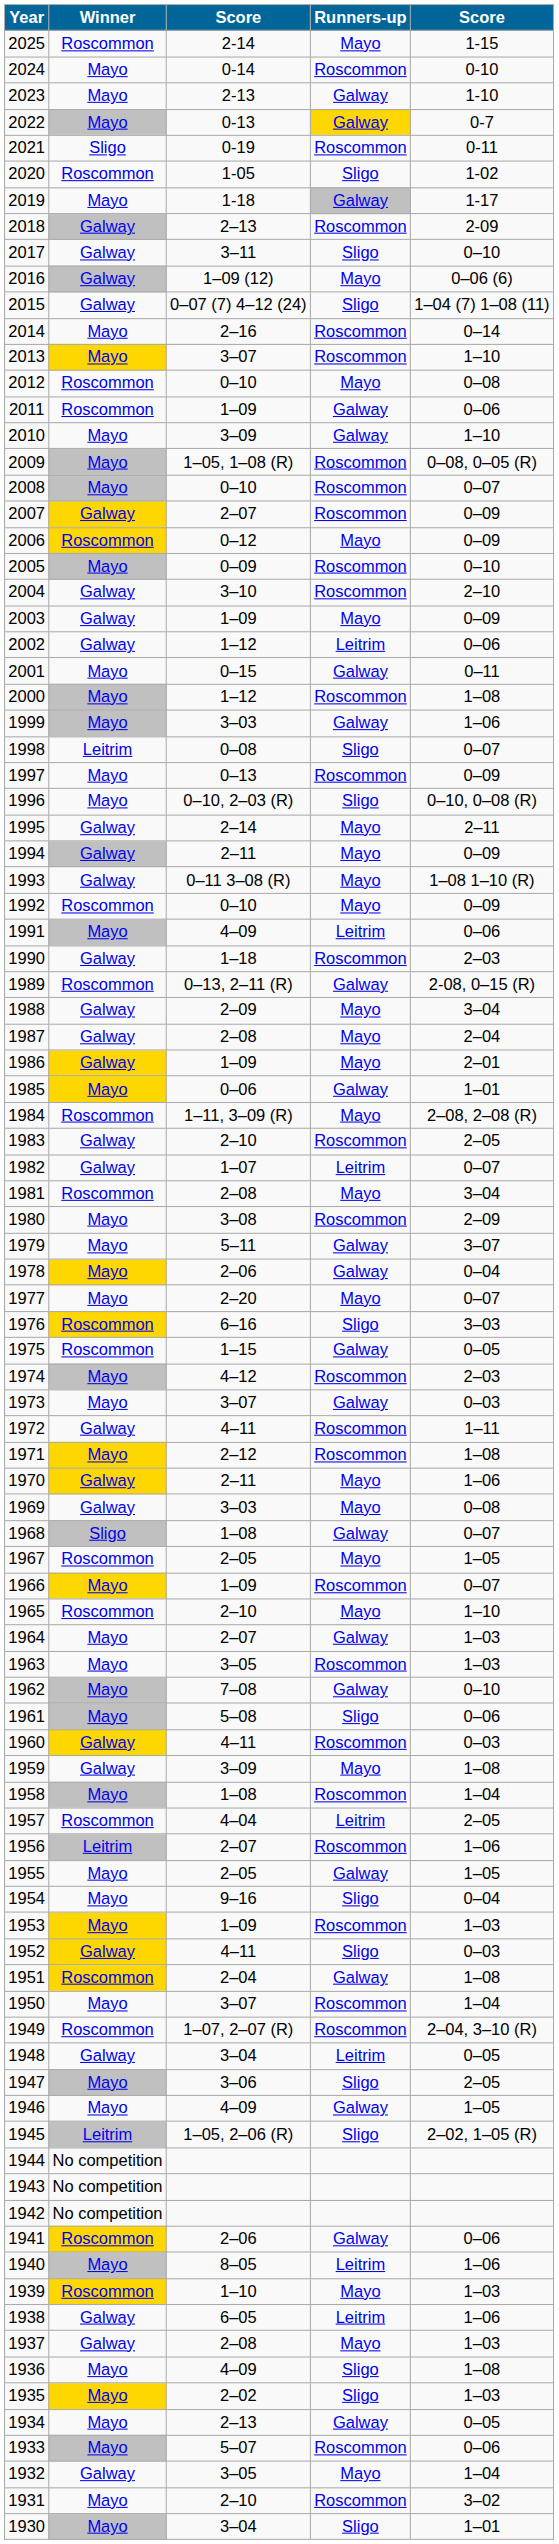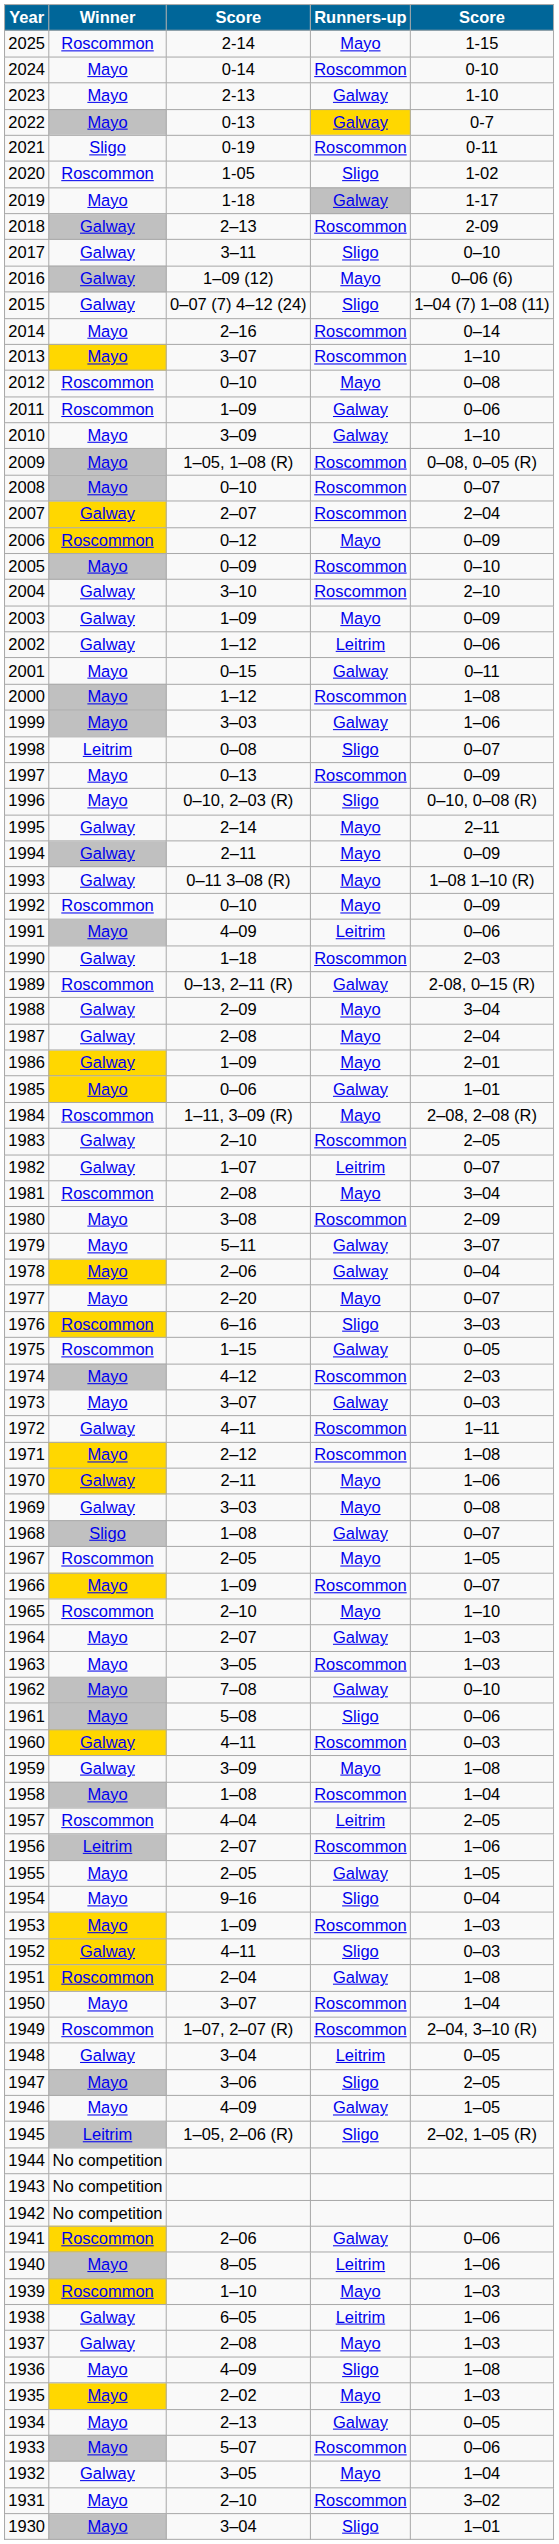 <table class="wikitable" style="text-align:center;">
 <tr>
 <th style="background:#069; color:white;">Year</th>
 <th style="background:#069; color:white;">Winner</th>
 <th style="background:#069; color:white;">Score</th>
 <th style="background:#069; color:white;">Runners-up</th>
 <th style="background:#069; color:white;">Score</th>
 </tr>
 <tr>
 <td>2025</td>
 <td><a href='#'>Roscommon</a></td>
 <td>2-14</td>
 <td><a href='#'>Mayo</a></td>
 <td>1-15</td>
 </tr>
 <tr>
 <td>2024</td>
 <td><a href='#'>Mayo</a></td>
 <td>0-14</td>
 <td><a href='#'>Roscommon</a></td>
 <td>0-10</td>
 </tr>
 <tr>
 <td>2023</td>
 <td><a href='#'>Mayo</a></td>
 <td>2-13</td>
 <td><a href='#'>Galway</a></td>
 <td>1-10</td>
 </tr>
 <tr>
 <td>2022</td>
 <td bgcolor=silver><a href='#'>Mayo</a></td>
 <td>0-13</td>
 <td style="background-color:#FFD700"><a href='#'>Galway</a></td>
 <td>0-7</td>
 </tr>
 <tr>
 <td>2021</td>
 <td><a href='#'>Sligo</a></td>
 <td>0-19</td>
 <td><a href='#'>Roscommon</a></td>
 <td>0-11</td>
 </tr>
 <tr>
 <td>2020</td>
 <td><a href='#'>Roscommon</a></td>
 <td>1-05</td>
 <td><a href='#'>Sligo</a></td>
 <td>1-02</td>
 </tr>
 <tr>
 <td>2019</td>
 <td><a href='#'>Mayo</a></td>
 <td>1-18</td>
 <td bgcolor=silver><a href='#'>Galway</a></td>
 <td>1-17</td>
 </tr>
 <tr>
 <td>2018</td>
 <td bgcolor=silver><a href='#'>Galway</a></td>
 <td>2–13</td>
 <td><a href='#'>Roscommon</a></td>
 <td>2-09</td>
 </tr>
 <tr>
 <td>2017</td>
 <td><a href='#'>Galway</a></td>
 <td>3–11</td>
 <td><a href='#'>Sligo</a></td>
 <td>0–10</td>
 </tr>
 <tr>
 <td>2016</td>
 <td bgcolor=silver><a href='#'>Galway</a></td>
 <td>1–09 (12)</td>
 <td><a href='#'>Mayo</a></td>
 <td>0–06 (6)</td>
 </tr>
 <tr>
 <td>2015</td>
 <td><a href='#'>Galway</a></td>
 <td>0–07 (7) 4–12 (24)</td>
 <td><a href='#'>Sligo</a></td>
 <td>1–04 (7) 1–08 (11)</td>
 </tr>
 <tr>
 <td>2014</td>
 <td><a href='#'>Mayo</a></td>
 <td>2–16</td>
 <td><a href='#'>Roscommon</a></td>
 <td>0–14</td>
 </tr>
 <tr>
 <td>2013</td>
 <td style="background-color:#FFD700"><a href='#'>Mayo</a></td>
 <td>3–07</td>
 <td><a href='#'>Roscommon</a></td>
 <td>1–10</td>
 </tr>
 <tr>
 <td>2012</td>
 <td><a href='#'>Roscommon</a></td>
 <td>0–10</td>
 <td><a href='#'>Mayo</a></td>
 <td>0–08</td>
 </tr>
 <tr>
 <td>2011</td>
 <td><a href='#'>Roscommon</a></td>
 <td>1–09</td>
 <td><a href='#'>Galway</a></td>
 <td>0–06</td>
 </tr>
 <tr>
 <td>2010</td>
 <td><a href='#'>Mayo</a></td>
 <td>3–09</td>
 <td><a href='#'>Galway</a></td>
 <td>1–10</td>
 </tr>
 <tr>
 <td>2009</td>
 <td style="background:silver;"><a href='#'>Mayo</a></td>
 <td>1–05, 1–08 (R)</td>
 <td><a href='#'>Roscommon</a></td>
 <td>0–08, 0–05 (R)</td>
 </tr>
 <tr>
 <td>2008</td>
 <td style="background:silver;"><a href='#'>Mayo</a></td>
 <td>0–10</td>
 <td><a href='#'>Roscommon</a></td>
 <td>0–07</td>
 </tr>
 <tr>
 <td>2007</td>
 <td style="background-color:#FFD700"><a href='#'>Galway</a></td>
 <td>2–07</td>
 <td><a href='#'>Roscommon</a></td>
-<td>0–09</td>
+<td>2–04</td>
 </tr>
 <tr>
 <td>2006</td>
 <td style="background-color:#FFD700"><a href='#'>Roscommon</a></td>
 <td>0–12</td>
 <td><a href='#'>Mayo</a></td>
 <td>0–09</td>
 </tr>
 <tr>
 <td>2005</td>
 <td style="background:silver;"><a href='#'>Mayo</a></td>
 <td>0–09</td>
 <td><a href='#'>Roscommon</a></td>
 <td>0–10</td>
 </tr>
 <tr>
 <td>2004</td>
 <td><a href='#'>Galway</a></td>
 <td>3–10</td>
 <td><a href='#'>Roscommon</a></td>
 <td>2–10</td>
 </tr>
 <tr>
 <td>2003</td>
 <td><a href='#'>Galway</a></td>
 <td>1–09</td>
 <td><a href='#'>Mayo</a></td>
 <td>0–09</td>
 </tr>
 <tr>
 <td>2002</td>
 <td><a href='#'>Galway</a></td>
 <td>1–12</td>
 <td><a href='#'>Leitrim</a></td>
 <td>0–06</td>
 </tr>
 <tr>
 <td>2001</td>
 <td><a href='#'>Mayo</a></td>
 <td>0–15</td>
 <td><a href='#'>Galway</a></td>
 <td>0–11</td>
 </tr>
 <tr>
 <td>2000</td>
 <td style="background:silver;"><a href='#'>Mayo</a></td>
 <td>1–12</td>
 <td><a href='#'>Roscommon</a></td>
 <td>1–08</td>
 </tr>
 <tr>
 <td>1999</td>
 <td style="background:silver;"><a href='#'>Mayo</a></td>
 <td>3–03</td>
 <td><a href='#'>Galway</a></td>
 <td>1–06</td>
 </tr>
 <tr>
 <td>1998</td>
 <td><a href='#'>Leitrim</a></td>
 <td>0–08</td>
 <td><a href='#'>Sligo</a></td>
 <td>0–07</td>
 </tr>
 <tr>
 <td>1997</td>
 <td><a href='#'>Mayo</a></td>
 <td>0–13</td>
 <td><a href='#'>Roscommon</a></td>
 <td>0–09</td>
 </tr>
 <tr>
 <td>1996</td>
 <td><a href='#'>Mayo</a></td>
 <td>0–10, 2–03 (R)</td>
 <td><a href='#'>Sligo</a></td>
 <td>0–10, 0–08 (R)</td>
 </tr>
 <tr>
 <td>1995</td>
 <td><a href='#'>Galway</a></td>
 <td>2–14</td>
 <td><a href='#'>Mayo</a></td>
 <td>2–11</td>
 </tr>
 <tr>
 <td>1994</td>
 <td style="background:silver;"><a href='#'>Galway</a></td>
 <td>2–11</td>
 <td><a href='#'>Mayo</a></td>
 <td>0–09</td>
 </tr>
 <tr>
 <td>1993</td>
 <td><a href='#'>Galway</a></td>
 <td>0–11 3–08 (R)</td>
 <td><a href='#'>Mayo</a></td>
 <td>1–08 1–10 (R)</td>
 </tr>
 <tr>
 <td>1992</td>
 <td><a href='#'>Roscommon</a></td>
 <td>0–10</td>
 <td><a href='#'>Mayo</a></td>
 <td>0–09</td>
 </tr>
 <tr>
 <td>1991</td>
 <td style="background:silver;"><a href='#'>Mayo</a></td>
 <td>4–09</td>
 <td><a href='#'>Leitrim</a></td>
 <td>0–06</td>
 </tr>
 <tr>
 <td>1990</td>
 <td><a href='#'>Galway</a></td>
 <td>1–18</td>
 <td><a href='#'>Roscommon</a></td>
 <td>2–03</td>
 </tr>
 <tr>
 <td>1989</td>
 <td><a href='#'>Roscommon</a></td>
 <td>0–13, 2–11 (R)</td>
 <td><a href='#'>Galway</a></td>
 <td>2-08, 0–15 (R)</td>
 </tr>
 <tr>
 <td>1988</td>
 <td><a href='#'>Galway</a></td>
 <td>2–09</td>
 <td><a href='#'>Mayo</a></td>
 <td>3–04</td>
 </tr>
 <tr>
 <td>1987</td>
 <td><a href='#'>Galway</a></td>
 <td>2–08</td>
 <td><a href='#'>Mayo</a></td>
 <td>2–04</td>
 </tr>
 <tr>
 <td>1986</td>
 <td style="background-color:#FFD700"><a href='#'>Galway</a></td>
 <td>1–09</td>
 <td><a href='#'>Mayo</a></td>
 <td>2–01</td>
 </tr>
 <tr>
 <td>1985</td>
 <td style="background-color:#FFD700"><a href='#'>Mayo</a></td>
 <td>0–06</td>
 <td><a href='#'>Galway</a></td>
 <td>1–01</td>
 </tr>
 <tr>
 <td>1984</td>
 <td><a href='#'>Roscommon</a></td>
 <td>1–11, 3–09 (R)</td>
 <td><a href='#'>Mayo</a></td>
 <td>2–08, 2–08 (R)</td>
 </tr>
 <tr>
 <td>1983</td>
 <td><a href='#'>Galway</a></td>
 <td>2–10</td>
 <td><a href='#'>Roscommon</a></td>
 <td>2–05</td>
 </tr>
 <tr>
 <td>1982</td>
 <td><a href='#'>Galway</a></td>
 <td>1–07</td>
 <td><a href='#'>Leitrim</a></td>
 <td>0–07</td>
 </tr>
 <tr>
 <td>1981</td>
 <td><a href='#'>Roscommon</a></td>
 <td>2–08</td>
 <td><a href='#'>Mayo</a></td>
 <td>3–04</td>
 </tr>
 <tr>
 <td>1980</td>
 <td><a href='#'>Mayo</a></td>
 <td>3–08</td>
 <td><a href='#'>Roscommon</a></td>
 <td>2–09</td>
 </tr>
 <tr>
 <td>1979</td>
 <td><a href='#'>Mayo</a></td>
 <td>5–11</td>
 <td><a href='#'>Galway</a></td>
 <td>3–07</td>
 </tr>
 <tr>
 <td>1978</td>
 <td style="background-color:#FFD700"><a href='#'>Mayo</a></td>
 <td>2–06</td>
 <td><a href='#'>Galway</a></td>
 <td>0–04</td>
 </tr>
 <tr>
 <td>1977</td>
 <td><a href='#'>Mayo</a></td>
 <td>2–20</td>
 <td><a href='#'>Mayo</a></td>
 <td>0–07</td>
 </tr>
 <tr>
 <td>1976</td>
 <td style="background-color:#FFD700"><a href='#'>Roscommon</a></td>
 <td>6–16</td>
 <td><a href='#'>Sligo</a></td>
 <td>3–03</td>
 </tr>
 <tr>
 <td>1975</td>
 <td><a href='#'>Roscommon</a></td>
 <td>1–15</td>
 <td><a href='#'>Galway</a></td>
 <td>0–05</td>
 </tr>
 <tr>
 <td>1974</td>
 <td style="background:silver;"><a href='#'>Mayo</a></td>
 <td>4–12</td>
 <td><a href='#'>Roscommon</a></td>
 <td>2–03</td>
 </tr>
 <tr>
 <td>1973</td>
 <td><a href='#'>Mayo</a></td>
 <td>3–07</td>
 <td><a href='#'>Galway</a></td>
 <td>0–03</td>
 </tr>
 <tr>
 <td>1972</td>
 <td><a href='#'>Galway</a></td>
 <td>4–11</td>
 <td><a href='#'>Roscommon</a></td>
 <td>1–11</td>
 </tr>
 <tr>
 <td>1971</td>
 <td style="background-color:#FFD700"><a href='#'>Mayo</a></td>
 <td>2–12</td>
 <td><a href='#'>Roscommon</a></td>
 <td>1–08</td>
 </tr>
 <tr>
 <td>1970</td>
 <td style="background-color:#FFD700"><a href='#'>Galway</a></td>
 <td>2–11</td>
 <td><a href='#'>Mayo</a></td>
 <td>1–06</td>
 </tr>
 <tr>
 <td>1969</td>
 <td><a href='#'>Galway</a></td>
 <td>3–03</td>
 <td><a href='#'>Mayo</a></td>
 <td>0–08</td>
 </tr>
 <tr>
 <td>1968</td>
 <td style="background:silver;"><a href='#'>Sligo</a></td>
 <td>1–08</td>
 <td><a href='#'>Galway</a></td>
 <td>0–07</td>
 </tr>
 <tr>
 <td>1967</td>
 <td><a href='#'>Roscommon</a></td>
 <td>2–05</td>
 <td><a href='#'>Mayo</a></td>
 <td>1–05</td>
 </tr>
 <tr>
 <td>1966</td>
 <td style="background-color:#FFD700"><a href='#'>Mayo</a></td>
 <td>1–09</td>
 <td><a href='#'>Roscommon</a></td>
 <td>0–07</td>
 </tr>
 <tr>
 <td>1965</td>
 <td><a href='#'>Roscommon</a></td>
 <td>2–10</td>
 <td><a href='#'>Mayo</a></td>
 <td>1–10</td>
 </tr>
 <tr>
 <td>1964</td>
 <td><a href='#'>Mayo</a></td>
 <td>2–07</td>
 <td><a href='#'>Galway</a></td>
 <td>1–03</td>
 </tr>
 <tr>
 <td>1963</td>
 <td><a href='#'>Mayo</a></td>
 <td>3–05</td>
 <td><a href='#'>Roscommon</a></td>
 <td>1–03</td>
 </tr>
 <tr>
 <td>1962</td>
 <td style="background:silver;"><a href='#'>Mayo</a></td>
 <td>7–08</td>
 <td><a href='#'>Galway</a></td>
 <td>0–10</td>
 </tr>
 <tr>
 <td>1961</td>
 <td style="background:silver;"><a href='#'>Mayo</a></td>
 <td>5–08</td>
 <td><a href='#'>Sligo</a></td>
 <td>0–06</td>
 </tr>
 <tr>
 <td>1960</td>
 <td style="background-color:#FFD700"><a href='#'>Galway</a></td>
 <td>4–11</td>
 <td><a href='#'>Roscommon</a></td>
 <td>0–03</td>
 </tr>
 <tr>
 <td>1959</td>
 <td><a href='#'>Galway</a></td>
 <td>3–09</td>
 <td><a href='#'>Mayo</a></td>
 <td>1–08</td>
 </tr>
 <tr>
 <td>1958</td>
 <td style="background:silver;"><a href='#'>Mayo</a></td>
 <td>1–08</td>
 <td><a href='#'>Roscommon</a></td>
 <td>1–04</td>
 </tr>
 <tr>
 <td>1957</td>
 <td><a href='#'>Roscommon</a></td>
 <td>4–04</td>
 <td><a href='#'>Leitrim</a></td>
 <td>2–05</td>
 </tr>
 <tr>
 <td>1956</td>
 <td style="background:silver;"><a href='#'>Leitrim</a></td>
 <td>2–07</td>
 <td><a href='#'>Roscommon</a></td>
 <td>1–06</td>
 </tr>
 <tr>
 <td>1955</td>
 <td><a href='#'>Mayo</a></td>
 <td>2–05</td>
 <td><a href='#'>Galway</a></td>
 <td>1–05</td>
 </tr>
 <tr>
 <td>1954</td>
 <td><a href='#'>Mayo</a></td>
 <td>9–16</td>
 <td><a href='#'>Sligo</a></td>
 <td>0–04</td>
 </tr>
 <tr>
 <td>1953</td>
 <td style="background-color:#FFD700"><a href='#'>Mayo</a></td>
 <td>1–09</td>
 <td><a href='#'>Roscommon</a></td>
 <td>1–03</td>
 </tr>
 <tr>
 <td>1952</td>
 <td style="background-color:#FFD700"><a href='#'>Galway</a></td>
 <td>4–11</td>
 <td><a href='#'>Sligo</a></td>
 <td>0–03</td>
 </tr>
 <tr>
 <td>1951</td>
 <td style="background-color:#FFD700"><a href='#'>Roscommon</a></td>
 <td>2–04</td>
 <td><a href='#'>Galway</a></td>
 <td>1–08</td>
 </tr>
 <tr>
 <td>1950</td>
 <td><a href='#'>Mayo</a></td>
 <td>3–07</td>
 <td><a href='#'>Roscommon</a></td>
 <td>1–04</td>
 </tr>
 <tr>
 <td>1949</td>
 <td><a href='#'>Roscommon</a></td>
 <td>1–07, 2–07 (R)</td>
 <td><a href='#'>Roscommon</a></td>
 <td>2–04, 3–10 (R)</td>
 </tr>
 <tr>
 <td>1948</td>
 <td><a href='#'>Galway</a></td>
 <td>3–04</td>
 <td><a href='#'>Leitrim</a></td>
 <td>0–05</td>
 </tr>
 <tr>
 <td>1947</td>
 <td style="background:silver;"><a href='#'>Mayo</a></td>
 <td>3–06</td>
 <td><a href='#'>Sligo</a></td>
 <td>2–05</td>
 </tr>
 <tr>
 <td>1946</td>
 <td><a href='#'>Mayo</a></td>
 <td>4–09</td>
 <td><a href='#'>Galway</a></td>
 <td>1–05</td>
 </tr>
 <tr>
 <td>1945</td>
 <td style="background:silver;"><a href='#'>Leitrim</a></td>
 <td>1–05, 2–06 (R)</td>
 <td><a href='#'>Sligo</a></td>
 <td>2–02, 1–05 (R)</td>
 </tr>
 <tr>
 <td>1944</td>
 <td>No competition</td>
 <td></td>
 <td></td>
 <td></td>
 </tr>
 <tr>
 <td>1943</td>
 <td>No competition</td>
 <td></td>
 <td></td>
 <td></td>
 </tr>
 <tr>
 <td>1942</td>
 <td>No competition</td>
 <td></td>
 <td></td>
 <td></td>
 </tr>
 <tr>
 <td>1941</td>
 <td style="background-color:#FFD700"><a href='#'>Roscommon</a></td>
 <td>2–06</td>
 <td><a href='#'>Galway</a></td>
 <td>0–06</td>
 </tr>
 <tr>
 <td>1940</td>
 <td style="background:silver;"><a href='#'>Mayo</a></td>
 <td>8–05</td>
 <td><a href='#'>Leitrim</a></td>
 <td>1–06</td>
 </tr>
 <tr>
 <td>1939</td>
 <td style="background-color:#FFD700"><a href='#'>Roscommon</a></td>
 <td>1–10</td>
 <td><a href='#'>Mayo</a></td>
 <td>1–03</td>
 </tr>
 <tr>
 <td>1938</td>
 <td><a href='#'>Galway</a></td>
 <td>6–05</td>
 <td><a href='#'>Leitrim</a></td>
 <td>1–06</td>
 </tr>
 <tr>
 <td>1937</td>
 <td><a href='#'>Galway</a></td>
 <td>2–08</td>
 <td><a href='#'>Mayo</a></td>
 <td>1–03</td>
 </tr>
 <tr>
 <td>1936</td>
 <td><a href='#'>Mayo</a></td>
 <td>4–09</td>
 <td><a href='#'>Sligo</a></td>
 <td>1–08</td>
 </tr>
 <tr>
 <td>1935</td>
 <td style="background-color:#FFD700"><a href='#'>Mayo</a></td>
 <td>2–02</td>
-<td><a href='#'>Sligo</a></td>
+<td><a href='#'>Mayo</a></td>
 <td>1–03</td>
 </tr>
 <tr>
 <td>1934</td>
 <td><a href='#'>Mayo</a></td>
 <td>2–13</td>
 <td><a href='#'>Galway</a></td>
 <td>0–05</td>
 </tr>
 <tr>
 <td>1933</td>
 <td style="background:silver;"><a href='#'>Mayo</a></td>
 <td>5–07</td>
 <td><a href='#'>Roscommon</a></td>
 <td>0–06</td>
 </tr>
 <tr>
 <td>1932</td>
 <td><a href='#'>Galway</a></td>
 <td>3–05</td>
 <td><a href='#'>Mayo</a></td>
 <td>1–04</td>
 </tr>
 <tr>
 <td>1931</td>
 <td><a href='#'>Mayo</a></td>
 <td>2–10</td>
 <td><a href='#'>Roscommon</a></td>
 <td>3–02</td>
 </tr>
 <tr>
 <td>1930</td>
 <td style="background:silver;"><a href='#'>Mayo</a></td>
 <td>3–04</td>
 <td><a href='#'>Sligo</a></td>
 <td>1–01</td>
 </tr>
 </table>
